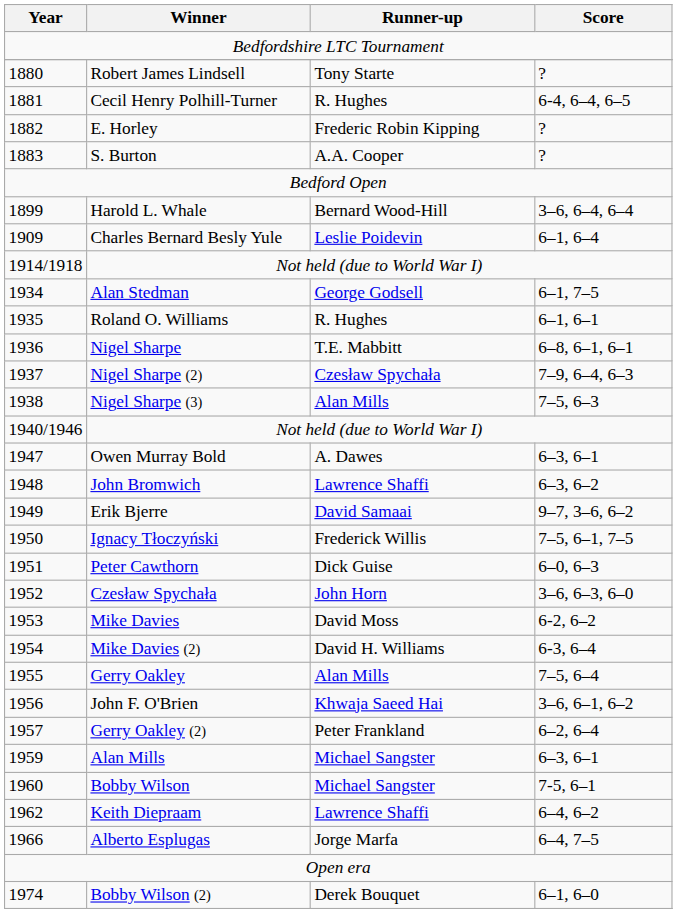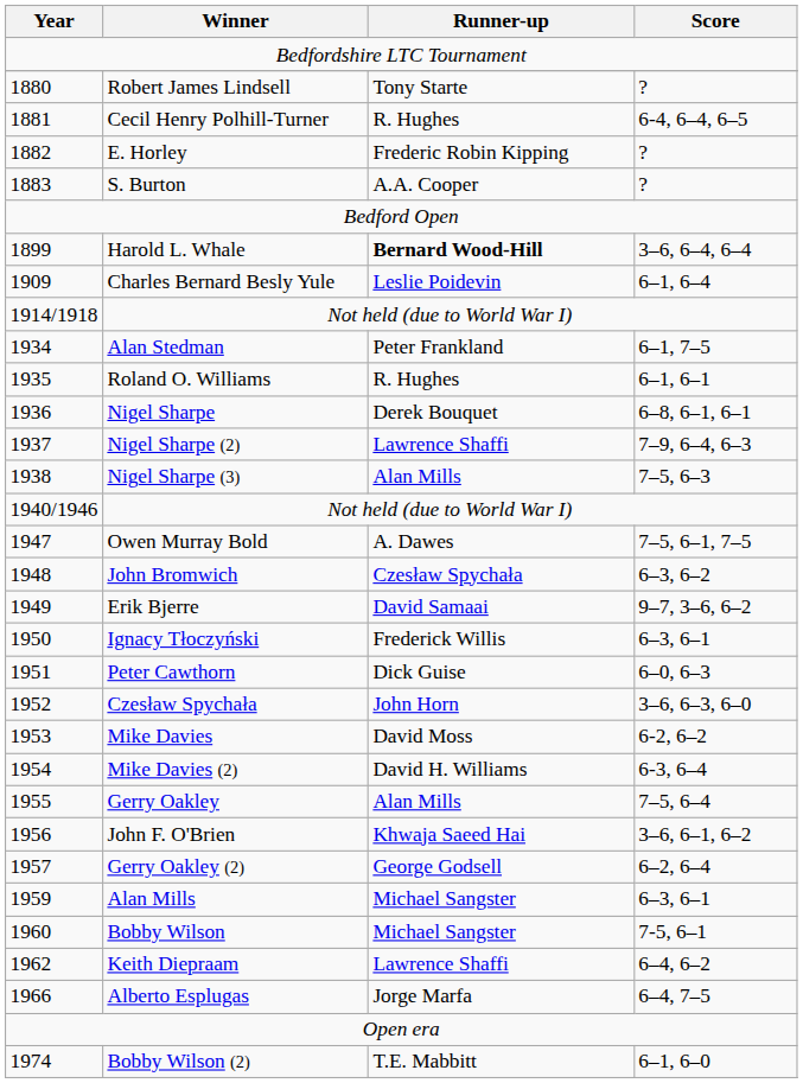 <table class="wikitable" style="font-size:100%;">
 <tr>
 <th style="width:60px;">Year</th>
 <th style="width:200px;">Winner</th>
 <th style="width:200px;">Runner-up</th>
 <th style="width:120px;">Score</th>
 </tr>
 <tr>
 <td colspan=4 align=center><em>Bedfordshire LTC Tournament</em></td>
 </tr>
 <tr>
 </tr>
 <tr>
 <td>1880</td>
 <td> Robert James Lindsell</td>
 <td> Tony Starte</td>
 <td>?</td>
 </tr>
 <tr>
 <td>1881</td>
 <td> Cecil Henry Polhill-Turner</td>
 <td> R. Hughes</td>
 <td>6-4, 6–4, 6–5</td>
 </tr>
 <tr>
 <td>1882</td>
 <td> E. Horley</td>
 <td> Frederic Robin Kipping</td>
 <td>?</td>
 </tr>
 <tr>
 <td>1883</td>
 <td> S. Burton</td>
 <td> A.A. Cooper</td>
 <td>?</td>
 </tr>
 <tr>
 <td colspan=4 align=center><em>Bedford Open</em></td>
 </tr>
 <tr>
 <td>1899</td>
 <td>  Harold L. Whale</td>
-<td> Bernard Wood-Hill</td>
+<td><strong> Bernard Wood-Hill</strong></td>
 <td>3–6, 6–4, 6–4</td>
 </tr>
 <tr>
 <td>1909</td>
 <td> Charles Bernard Besly Yule</td>
 <td> <a href='#'>Leslie Poidevin</a></td>
 <td>6–1, 6–4</td>
 </tr>
 <tr>
 <td>1914/1918</td>
 <td colspan=4 align=center><em>Not held (due to World War I)</em></td>
 </tr>
 <tr>
 <td>1934</td>
 <td>  <a href='#'>Alan Stedman</a></td>
-<td> <a href='#'>George Godsell</a></td>
+<td> Peter Frankland</td>
 <td>6–1, 7–5</td>
 </tr>
 <tr>
 <td>1935</td>
 <td> Roland O. Williams</td>
 <td> R. Hughes</td>
 <td>6–1, 6–1</td>
 </tr>
 <tr>
 <td>1936</td>
 <td> <a href='#'>Nigel Sharpe</a></td>
-<td> T.E. Mabbitt</td>
+<td> Derek Bouquet</td>
 <td>6–8, 6–1, 6–1</td>
 </tr>
 <tr>
 <td>1937</td>
 <td> <a href='#'>Nigel Sharpe</a> <small>(2)</small></td>
-<td> <a href='#'>Czesław Spychała</a></td>
+<td> <a href='#'>Lawrence Shaffi</a></td>
 <td>7–9, 6–4, 6–3</td>
 </tr>
 <tr>
 <td>1938</td>
 <td> <a href='#'>Nigel Sharpe</a> <small>(3)</small></td>
 <td> <a href='#'>Alan Mills</a></td>
 <td>7–5, 6–3</td>
 </tr>
 <tr>
 <td>1940/1946</td>
 <td colspan=4 align=center><em>Not held (due to World War I)</em></td>
 </tr>
 <tr>
 <td>1947</td>
 <td> Owen Murray Bold</td>
 <td> A. Dawes</td>
-<td>6–3, 6–1</td>
+<td>7–5, 6–1, 7–5</td>
 </tr>
 <tr>
 <td>1948</td>
 <td> <a href='#'>John Bromwich</a></td>
-<td> <a href='#'>Lawrence Shaffi</a></td>
+<td> <a href='#'>Czesław Spychała</a></td>
 <td>6–3, 6–2</td>
 </tr>
 <tr>
 <td>1949</td>
 <td> Erik Bjerre</td>
 <td> <a href='#'>David Samaai</a></td>
 <td>9–7, 3–6, 6–2</td>
 </tr>
 <tr>
 <td>1950</td>
 <td> <a href='#'>Ignacy Tłoczyński</a></td>
 <td> Frederick Willis</td>
-<td>7–5, 6–1, 7–5</td>
+<td>6–3, 6–1</td>
 </tr>
 <tr>
 <td>1951</td>
 <td> <a href='#'>Peter Cawthorn</a></td>
 <td> Dick Guise</td>
 <td>6–0, 6–3</td>
 </tr>
 <tr>
 <td>1952</td>
 <td> <a href='#'>Czesław Spychała</a></td>
 <td> <a href='#'>John Horn</a></td>
 <td>3–6, 6–3, 6–0</td>
 </tr>
 <tr>
 <td>1953</td>
 <td> <a href='#'>Mike Davies</a></td>
 <td> David Moss</td>
 <td>6-2, 6–2</td>
 </tr>
 <tr>
 <td>1954</td>
 <td> <a href='#'>Mike Davies</a> <small>(2)</small></td>
 <td> David H. Williams</td>
 <td>6-3, 6–4</td>
 </tr>
 <tr>
 <td>1955</td>
 <td> <a href='#'>Gerry Oakley</a></td>
 <td> <a href='#'>Alan Mills</a></td>
 <td>7–5, 6–4</td>
 </tr>
 <tr>
 <td>1956</td>
 <td> John F. O'Brien</td>
 <td> <a href='#'>Khwaja Saeed Hai</a></td>
 <td>3–6, 6–1, 6–2</td>
 </tr>
 <tr>
 <td>1957</td>
 <td> <a href='#'>Gerry Oakley</a> <small>(2)</small></td>
-<td> Peter Frankland</td>
+<td> <a href='#'>George Godsell</a></td>
 <td>6–2, 6–4</td>
 </tr>
 <tr>
 <td>1959</td>
 <td> <a href='#'>Alan Mills</a></td>
 <td> <a href='#'>Michael Sangster</a></td>
 <td>6–3, 6–1</td>
 </tr>
 <tr>
 <td>1960</td>
 <td>  <a href='#'>Bobby Wilson</a></td>
 <td> <a href='#'>Michael Sangster</a></td>
 <td>7-5, 6–1</td>
 </tr>
 <tr>
 <td>1962</td>
 <td> <a href='#'>Keith Diepraam</a></td>
 <td> <a href='#'>Lawrence Shaffi</a></td>
 <td>6–4, 6–2</td>
 </tr>
 <tr>
 <td>1966</td>
 <td> <a href='#'>Alberto Esplugas</a></td>
 <td> Jorge Marfa</td>
 <td>6–4, 7–5</td>
 </tr>
 <tr>
 <td colspan=4 align=center><em>Open era</em></td>
 </tr>
 <tr>
 <td>1974</td>
 <td> <a href='#'>Bobby Wilson</a> <small>(2)</small></td>
-<td> Derek Bouquet</td>
+<td> T.E. Mabbitt</td>
 <td>6–1, 6–0</td>
 </tr>
 <tr>
 </tr>
 </table>
